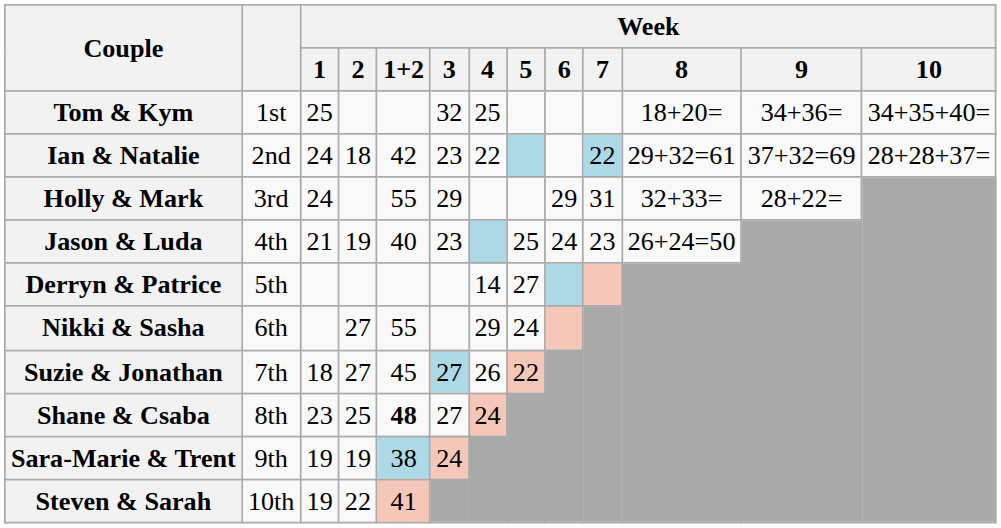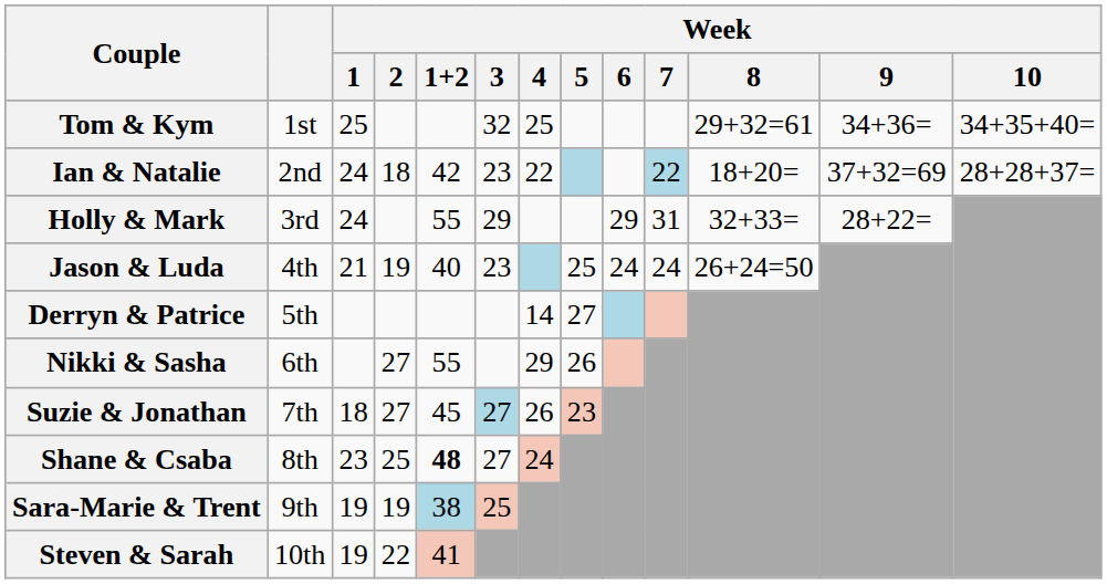 <table class="wikitable sortable" style="text-align:center; font-size:95%">
 <tr>
 <th rowspan="2" scope="col">Couple</th>
 <th rowspan="2" scope="col"></th>
 <th colspan="11">Week</th>
 </tr>
 <tr>
 <th scope="col">1</th>
 <th scope="col">2</th>
 <th scope="col">1+2</th>
 <th scope="col">3</th>
 <th scope="col">4</th>
 <th scope="col">5</th>
 <th scope="col">6</th>
 <th scope="col">7</th>
 <th scope="col">8</th>
 <th scope="col">9</th>
 <th scope="col">10</th>
 </tr>
 <tr>
 <th scope="row">Tom & Kym</th>
 <td>1st</td>
 <td>25</td>
 <td></td>
 <td></td>
 <td>32</td>
 <td>25</td>
 <td></td>
 <td></td>
 <td></td>
-<td>18+20=</td>
+<td>29+32=61</td>
 <td>34+36=</td>
 <td>34+35+40=</td>
 </tr>
 <tr>
 <th scope="row">Ian & Natalie</th>
 <td>2nd</td>
 <td>24</td>
 <td>18</td>
 <td>42</td>
 <td>23</td>
 <td>22</td>
 <td bgcolor="lightblue"></td>
 <td></td>
 <td bgcolor="lightblue">22</td>
-<td>29+32=61</td>
+<td>18+20=</td>
 <td>37+32=69</td>
 <td>28+28+37=</td>
 </tr>
 <tr>
 <th scope="row">Holly & Mark</th>
 <td>3rd</td>
 <td>24</td>
 <td></td>
 <td>55</td>
 <td>29</td>
 <td></td>
 <td></td>
 <td>29</td>
 <td>31</td>
 <td>32+33=</td>
 <td>28+22=</td>
 <td rowspan="8" style="background:darkgrey;"></td>
 </tr>
 <tr>
 <th scope="row">Jason & Luda</th>
 <td>4th</td>
 <td>21</td>
 <td>19</td>
 <td>40</td>
 <td>23</td>
 <td bgcolor="lightblue"></td>
 <td>25</td>
 <td>24</td>
-<td>23</td>
+<td>24</td>
 <td>26+24=50</td>
 <td rowspan="7" style="background:darkgrey;"></td>
 </tr>
 <tr>
 <th scope="row">Derryn & Patrice</th>
 <td>5th</td>
 <td></td>
 <td></td>
 <td></td>
 <td></td>
 <td>14</td>
 <td>27</td>
 <td bgcolor="lightblue"></td>
 <td bgcolor="f4c7b8"></td>
 <td rowspan="6" style="background:darkgrey;"></td>
 </tr>
 <tr>
 <th scope="row">Nikki & Sasha</th>
 <td>6th</td>
 <td></td>
 <td>27</td>
 <td>55</td>
 <td></td>
 <td>29</td>
-<td>24</td>
+<td>26</td>
 <td bgcolor="f4c7b8"></td>
 <td rowspan="5" style="background:darkgrey;"></td>
 </tr>
 <tr>
 <th scope="row">Suzie & Jonathan</th>
 <td>7th</td>
 <td>18</td>
 <td>27</td>
 <td>45</td>
 <td bgcolor="lightblue">27</td>
 <td>26</td>
-<td bgcolor="f4c7b8">22</td>
+<td bgcolor="f4c7b8">23</td>
 <td rowspan="4" style="background:darkgrey;"></td>
 </tr>
 <tr>
 <th scope="row">Shane & Csaba</th>
 <td>8th</td>
 <td>23</td>
 <td>25</td>
 <td><strong>48</strong></td>
 <td>27</td>
 <td bgcolor="f4c7b8">24</td>
 <td rowspan="3" style="background:darkgrey;"></td>
 </tr>
 <tr>
 <th scope="row">Sara-Marie & Trent</th>
 <td>9th</td>
 <td>19</td>
 <td>19</td>
 <td bgcolor="lightblue">38</td>
-<td bgcolor="f4c7b8">24</td>
+<td bgcolor="f4c7b8">25</td>
 <td rowspan="2" style="background:darkgrey;"></td>
 </tr>
 <tr>
 <th scope="row">Steven & Sarah</th>
 <td>10th</td>
 <td>19</td>
 <td>22</td>
 <td bgcolor="f4c7b8">41</td>
 <td style="background:darkgrey;"></td>
 </tr>
 </table>
